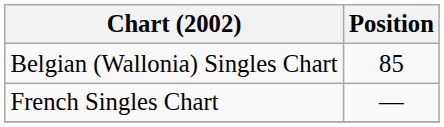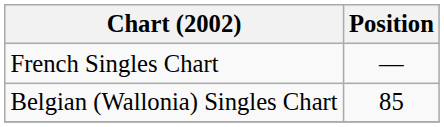 <table class="wikitable sortable">
 <tr>
 <th>Chart (2002)</th>
 <th>Position</th>
 </tr>
 <tr>
+<td>French Singles Chart</td>
+<td align="center">—</td>
+</tr>
+<tr>
 <td>Belgian (Wallonia) Singles Chart</td>
 <td align="center">85</td>
 </tr>
 <tr>
-<td>French Singles Chart</td>
-<td align="center">—</td>
-</tr>
-<tr>
 </tr>
 </table>
